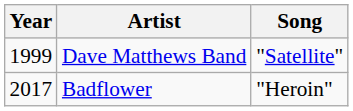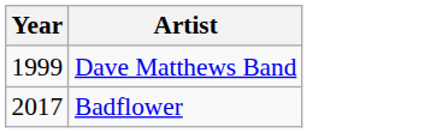 <table class="wikitable sortable">
 <tr>
 <th>Year</th>
 <th>Artist</th>
-<th>Song</th>
 </tr>
 <tr>
 <td>1999</td>
 <td><a href='#'>Dave Matthews Band</a></td>
-<td>"<a href='#'>Satellite</a>"</td>
 </tr>
 <tr>
 <td>2017</td>
 <td><a href='#'>Badflower</a></td>
-<td>"Heroin"</td>
 </tr>
 </table>
